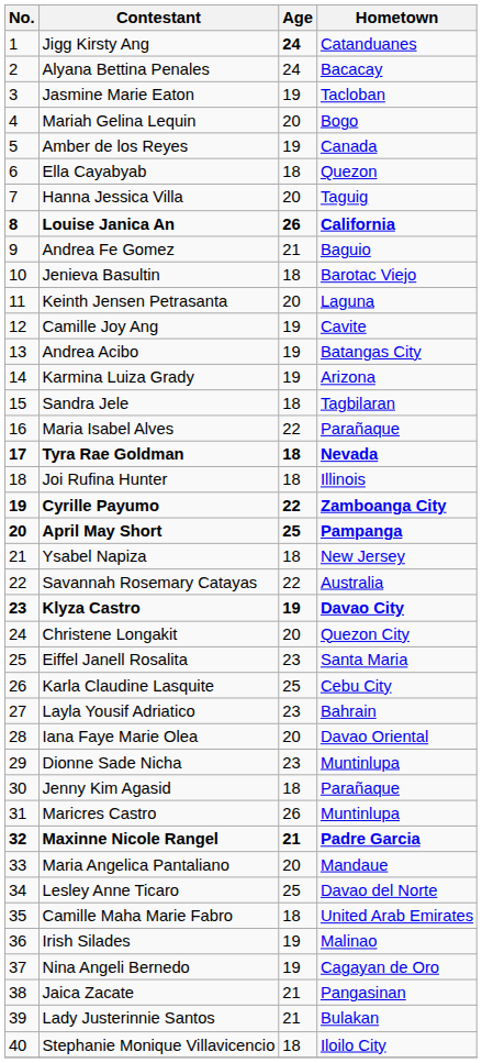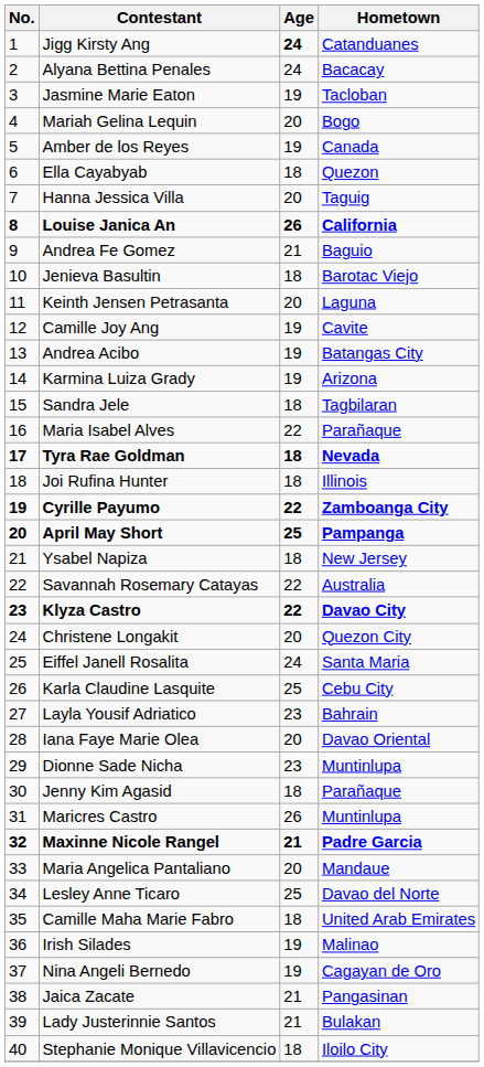 <table class="wikitable sortable" style="font-size: 95%;">
 <tr>
 <th>No.</th>
 <th>Contestant</th>
 <th>Age</th>
 <th>Hometown</th>
 </tr>
 <tr>
 <td>1</td>
 <td>Jigg Kirsty Ang</td>
 <td><strong>24</strong></td>
 <td><a href='#'>Catanduanes</a></td>
 </tr>
 <tr>
 <td>2</td>
 <td>Alyana Bettina Penales</td>
 <td>24</td>
 <td><a href='#'>Bacacay</a></td>
 </tr>
 <tr>
 <td>3</td>
 <td>Jasmine Marie Eaton</td>
 <td>19</td>
 <td><a href='#'>Tacloban</a></td>
 </tr>
 <tr>
 <td>4</td>
 <td>Mariah Gelina Lequin</td>
 <td>20</td>
 <td><a href='#'>Bogo</a></td>
 </tr>
 <tr>
 <td>5</td>
 <td>Amber de los Reyes</td>
 <td>19</td>
 <td><a href='#'>Canada</a></td>
 </tr>
 <tr>
 <td>6</td>
 <td>Ella Cayabyab</td>
 <td>18</td>
 <td><a href='#'>Quezon</a></td>
 </tr>
 <tr>
 <td>7</td>
 <td>Hanna Jessica Villa</td>
 <td>20</td>
 <td><a href='#'>Taguig</a></td>
 </tr>
 <tr>
 <td><strong>8</strong></td>
 <td><strong>Louise Janica An</strong></td>
 <td><strong>26</strong></td>
 <td><strong><a href='#'>California</a></strong></td>
 </tr>
 <tr>
 <td>9</td>
 <td>Andrea Fe Gomez</td>
 <td>21</td>
 <td><a href='#'>Baguio</a></td>
 </tr>
 <tr>
 <td>10</td>
 <td>Jenieva Basultin</td>
 <td>18</td>
 <td><a href='#'>Barotac Viejo</a></td>
 </tr>
 <tr>
 <td>11</td>
 <td>Keinth Jensen Petrasanta</td>
 <td>20</td>
 <td><a href='#'>Laguna</a></td>
 </tr>
 <tr>
 <td>12</td>
 <td>Camille Joy Ang</td>
 <td>19</td>
 <td><a href='#'>Cavite</a></td>
 </tr>
 <tr>
 <td>13</td>
 <td>Andrea Acibo</td>
 <td>19</td>
 <td><a href='#'>Batangas City</a></td>
 </tr>
 <tr>
 <td>14</td>
 <td>Karmina Luiza Grady</td>
 <td>19</td>
 <td><a href='#'>Arizona</a></td>
 </tr>
 <tr>
 <td>15</td>
 <td>Sandra Jele</td>
 <td>18</td>
 <td><a href='#'>Tagbilaran</a></td>
 </tr>
 <tr>
 <td>16</td>
 <td>Maria Isabel Alves</td>
 <td>22</td>
 <td><a href='#'>Parañaque</a></td>
 </tr>
 <tr>
 <td><strong>17</strong></td>
 <td><strong>Tyra Rae Goldman</strong></td>
 <td><strong>18</strong></td>
 <td><strong><a href='#'>Nevada</a></strong></td>
 </tr>
 <tr>
 <td>18</td>
 <td>Joi Rufina Hunter</td>
 <td>18</td>
 <td><a href='#'>Illinois</a></td>
 </tr>
 <tr>
 <td><strong>19</strong></td>
 <td><strong>Cyrille Payumo</strong></td>
 <td><strong>22</strong></td>
 <td><strong><a href='#'>Zamboanga City</a></strong></td>
 </tr>
 <tr>
 <td><strong>20</strong></td>
 <td><strong>April May Short</strong></td>
 <td><strong>25</strong></td>
 <td><strong><a href='#'>Pampanga</a></strong></td>
 </tr>
 <tr>
 <td>21</td>
 <td>Ysabel Napiza</td>
 <td>18</td>
 <td><a href='#'>New Jersey</a></td>
 </tr>
 <tr>
 <td>22</td>
 <td>Savannah Rosemary Catayas</td>
 <td>22</td>
 <td><a href='#'>Australia</a></td>
 </tr>
 <tr>
 <td><strong>23</strong></td>
 <td><strong>Klyza Castro</strong></td>
-<td><strong>19</strong></td>
+<td><strong>22</strong></td>
 <td><strong><a href='#'>Davao City</a></strong></td>
 </tr>
 <tr>
 <td>24</td>
 <td>Christene Longakit</td>
 <td>20</td>
 <td><a href='#'>Quezon City</a></td>
 </tr>
 <tr>
 <td>25</td>
 <td>Eiffel Janell Rosalita</td>
-<td>23</td>
+<td>24</td>
 <td><a href='#'>Santa Maria</a></td>
 </tr>
 <tr>
 <td>26</td>
 <td>Karla Claudine Lasquite</td>
 <td>25</td>
 <td><a href='#'>Cebu City</a></td>
 </tr>
 <tr>
 <td>27</td>
 <td>Layla Yousif Adriatico</td>
 <td>23</td>
 <td><a href='#'>Bahrain</a></td>
 </tr>
 <tr>
 <td>28</td>
 <td>Iana Faye Marie Olea</td>
 <td>20</td>
 <td><a href='#'>Davao Oriental</a></td>
 </tr>
 <tr>
 <td>29</td>
 <td>Dionne Sade Nicha</td>
 <td>23</td>
 <td><a href='#'>Muntinlupa</a></td>
 </tr>
 <tr>
 <td>30</td>
 <td>Jenny Kim Agasid</td>
 <td>18</td>
 <td><a href='#'>Parañaque</a></td>
 </tr>
 <tr>
 <td>31</td>
 <td>Maricres Castro</td>
 <td>26</td>
 <td><a href='#'>Muntinlupa</a></td>
 </tr>
 <tr>
 <td><strong>32</strong></td>
 <td><strong>Maxinne Nicole Rangel</strong></td>
 <td><strong>21</strong></td>
 <td><strong><a href='#'>Padre Garcia</a></strong></td>
 </tr>
 <tr>
 <td>33</td>
 <td>Maria Angelica Pantaliano</td>
 <td>20</td>
 <td><a href='#'>Mandaue</a></td>
 </tr>
 <tr>
 <td>34</td>
 <td>Lesley Anne Ticaro</td>
 <td>25</td>
 <td><a href='#'>Davao del Norte</a></td>
 </tr>
 <tr>
 <td>35</td>
 <td>Camille Maha Marie Fabro</td>
 <td>18</td>
 <td><a href='#'>United Arab Emirates</a></td>
 </tr>
 <tr>
 <td>36</td>
 <td>Irish Silades</td>
 <td>19</td>
 <td><a href='#'>Malinao</a></td>
 </tr>
 <tr>
 <td>37</td>
 <td>Nina Angeli Bernedo</td>
 <td>19</td>
 <td><a href='#'>Cagayan de Oro</a></td>
 </tr>
 <tr>
 <td>38</td>
 <td>Jaica Zacate</td>
 <td>21</td>
 <td><a href='#'>Pangasinan</a></td>
 </tr>
 <tr>
 <td>39</td>
 <td>Lady Justerinnie Santos</td>
 <td>21</td>
 <td><a href='#'>Bulakan</a></td>
 </tr>
 <tr>
 <td>40</td>
 <td>Stephanie Monique Villavicencio</td>
 <td>18</td>
 <td><a href='#'>Iloilo City</a></td>
 </tr>
 <tr>
 </tr>
 </table>
